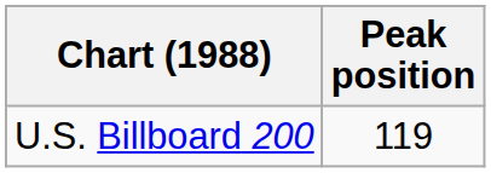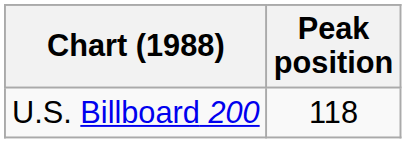 <table class="wikitable">
 <tr>
 <th>Chart (1988)</th>
 <th>Peak<br>position</th>
 </tr>
 <tr>
 <td>U.S. <em><a href='#'></em>Billboard<em> 200</a></em></td>
-<td align="center">119</td>
+<td align="center">118</td>
 </tr>
 </table>
